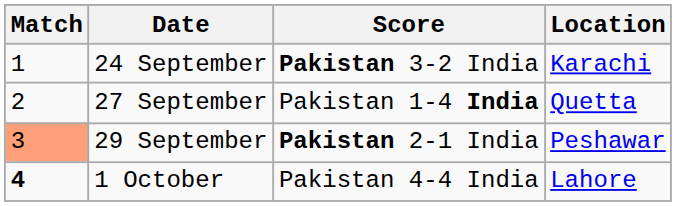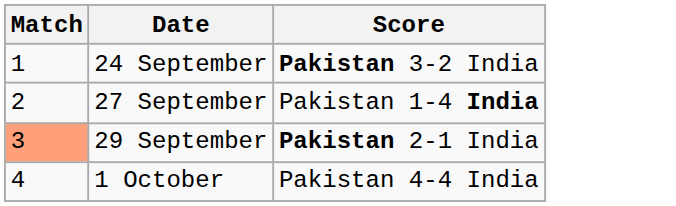 <table class="wikitable">
 <tr>
 <th>Match</th>
 <th>Date</th>
 <th>Score</th>
-<th>Location</th>
 </tr>
 <tr>
 <td>1</td>
 <td>24 September</td>
 <td><strong>Pakistan</strong> 3-2 India</td>
-<td><a href='#'>Karachi</a></td>
 </tr>
 <tr>
 <td>2</td>
 <td>27 September</td>
 <td>Pakistan 1-4 <strong>India</strong></td>
-<td><a href='#'>Quetta</a></td>
 </tr>
 <tr>
 <td style="background: lightsalmon;">3</td>
 <td>29 September</td>
 <td><strong>Pakistan</strong> 2-1 India</td>
-<td><a href='#'>Peshawar</a></td>
 </tr>
 <tr>
-<td><strong>4</strong></td>
+<td>4</td>
 <td>1 October</td>
 <td>Pakistan 4-4 India</td>
-<td><a href='#'>Lahore</a></td>
 </tr>
 </table>
